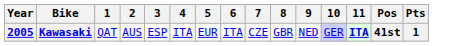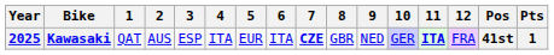 <table class="wikitable" style="text-align:center; font-size:90%">
 <tr>
 <th>Year</th>
 <th>Bike</th>
 <th>1</th>
 <th>2</th>
 <th>3</th>
 <th>4</th>
 <th>5</th>
 <th>6</th>
 <th>7</th>
 <th>8</th>
 <th>9</th>
 <th>10</th>
 <th>11</th>
+<th>12</th>
 <th>Pos</th>
 <th>Pts</th>
 </tr>
 <tr>
-<th><a href='#'>2005</a></th>
+<th><a href='#'>2025</a></th>
 <th><a href='#'>Kawasaki</a></th>
 <td><a href='#'>QAT</a></td>
 <td><a href='#'>AUS</a></td>
 <td><a href='#'>ESP</a></td>
 <td><a href='#'>ITA</a></td>
 <td><a href='#'>EUR</a></td>
 <td><a href='#'>ITA</a></td>
-<td><a href='#'>CZE</a></td>
+<td><strong><a href='#'>CZE</a></strong></td>
 <td><a href='#'>GBR</a></td>
 <td><a href='#'>NED</a></td>
 <td style="background:#CFCFFF;"><a href='#'>GER</a><br></td>
 <td style="background:#DFFFDF;"><strong><a href='#'>ITA</a><br></strong></td>
+<td style="background:#EFCFFF;"><a href='#'>FRA</a><br></td>
 <th>41st</th>
 <th>1</th>
 </tr>
 </table>
